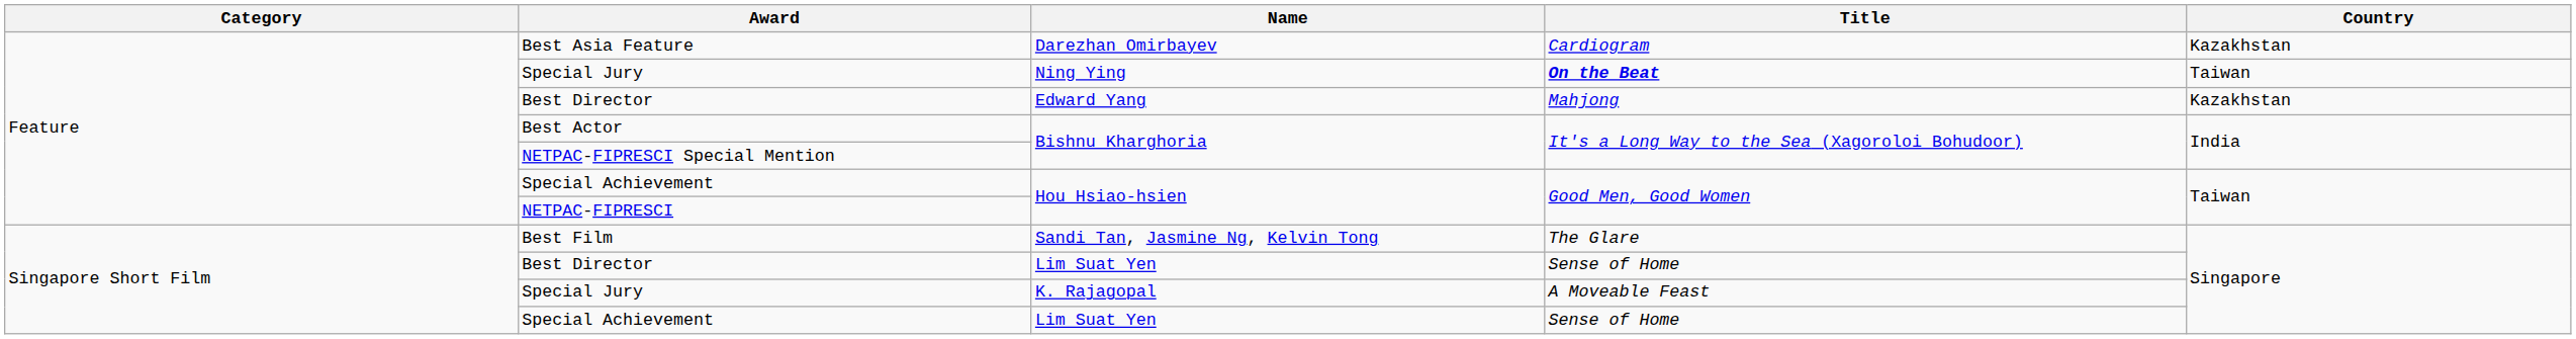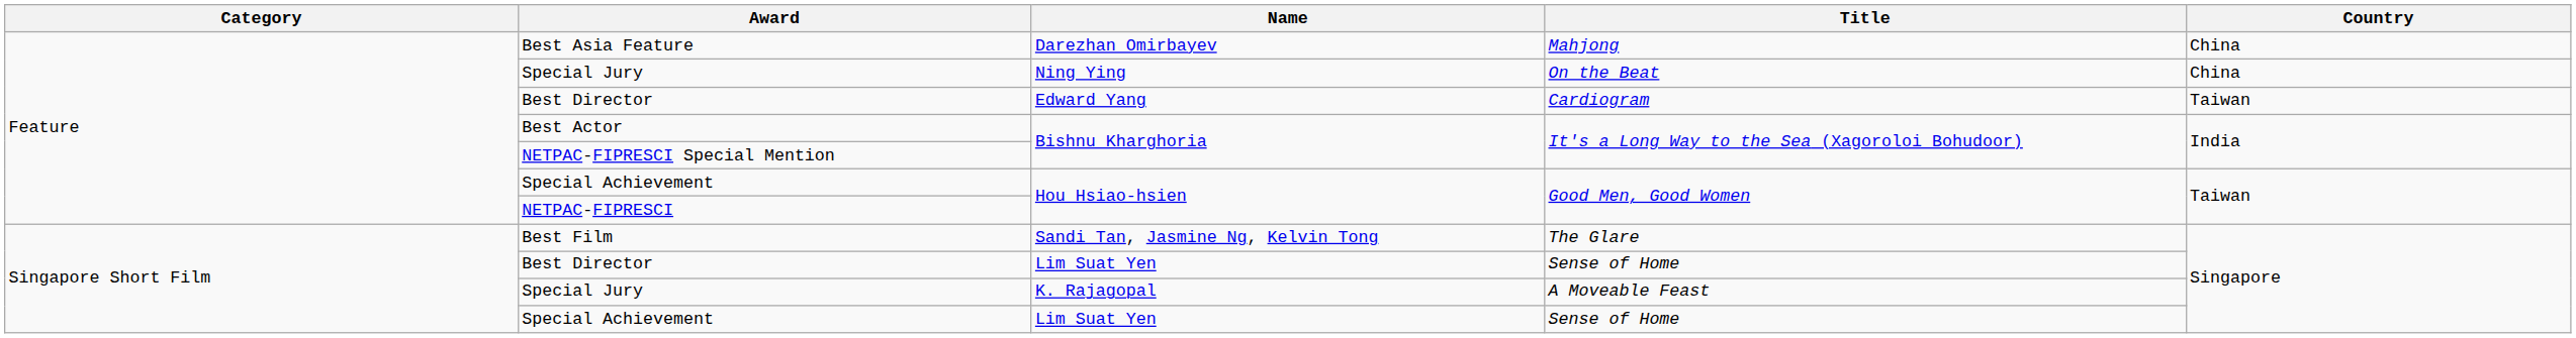 <table class="wikitable" width="100%">
 <tr>
 <th width="20%" scope="col">Category</th>
 <th width="20%" scope="col">Award</th>
 <th width="20%" scope="col">Name</th>
 <th width="25%" scope="col">Title</th>
 <th width="15%" scope="col">Country</th>
 </tr>
 <tr>
 <td rowspan="7">Feature</td>
 <td>Best Asia Feature</td>
 <td><a href='#'>Darezhan Omirbayev</a></td>
-<td><em><a href='#'>Cardiogram</a></em></td>
-<td>Kazakhstan</td>
+<td><em><a href='#'>Mahjong</a></em></td>
+<td>China</td>
 </tr>
 <tr>
 <td>Special Jury</td>
 <td><a href='#'>Ning Ying</a></td>
-<td><strong><em><a href='#'>On the Beat</a></em></strong></td>
-<td>Taiwan</td>
+<td><em><a href='#'>On the Beat</a></em></td>
+<td>China</td>
 </tr>
 <tr>
 <td>Best Director</td>
 <td><a href='#'>Edward Yang</a></td>
-<td><em><a href='#'>Mahjong</a></em></td>
-<td>Kazakhstan</td>
+<td><em><a href='#'>Cardiogram</a></em></td>
+<td>Taiwan</td>
 </tr>
 <tr>
 <td>Best Actor</td>
 <td rowspan="2"><a href='#'>Bishnu Kharghoria</a></td>
 <td rowspan="2"><a href='#'><em>It's a Long Way to the Sea</em> (Xagoroloi Bohudoor)</a></td>
 <td rowspan="2">India</td>
 </tr>
 <tr>
 <td><a href='#'>NETPAC</a>-<a href='#'>FIPRESCI</a> Special Mention</td>
 </tr>
 <tr>
 <td>Special Achievement</td>
 <td rowspan="2"><a href='#'>Hou Hsiao-hsien</a></td>
 <td rowspan="2"><em><a href='#'>Good Men, Good Women</a></em></td>
 <td rowspan="2">Taiwan</td>
 </tr>
 <tr>
 <td><a href='#'>NETPAC</a>-<a href='#'>FIPRESCI</a></td>
 </tr>
 <tr>
 <td rowspan="4">Singapore Short Film</td>
 <td>Best Film</td>
 <td><a href='#'>Sandi Tan</a>, <a href='#'>Jasmine Ng</a>, <a href='#'>Kelvin Tong</a></td>
 <td><em>The Glare</em></td>
 <td rowspan="4">Singapore</td>
 </tr>
 <tr>
 <td>Best Director</td>
 <td><a href='#'>Lim Suat Yen</a></td>
 <td><em>Sense of Home</em></td>
 </tr>
 <tr>
 <td>Special Jury</td>
 <td><a href='#'>K. Rajagopal</a></td>
 <td><em>A Moveable Feast</em></td>
 </tr>
 <tr>
 <td>Special Achievement</td>
 <td><a href='#'>Lim Suat Yen</a></td>
 <td><em>Sense of Home</em></td>
 </tr>
 </table>
